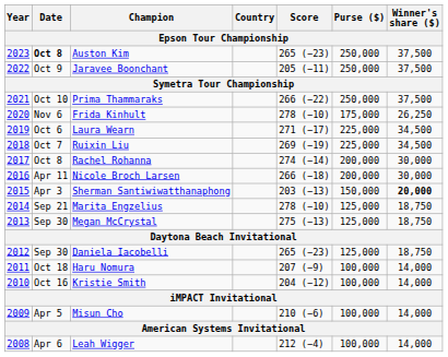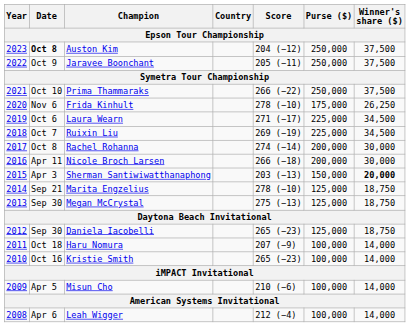 <table class="wikitable">
 <tr>
 <th>Year</th>
 <th>Date</th>
 <th>Champion</th>
 <th>Country</th>
 <th>Score</th>
 <th>Purse ($)</th>
 <th>Winner's<br>share ($)</th>
 </tr>
 <tr>
 <th colspan=9>Epson Tour Championship</th>
 </tr>
 <tr>
 <td><a href='#'>2023</a></td>
 <td><strong>Oct 8</strong></td>
 <td><a href='#'>Auston Kim</a></td>
 <td></td>
-<td>265 (−23)</td>
+<td>204 (−12)</td>
 <td align=center>250,000</td>
 <td align=center>37,500</td>
 </tr>
 <tr>
 <td><a href='#'>2022</a></td>
 <td>Oct 9</td>
 <td><a href='#'>Jaravee Boonchant</a></td>
 <td></td>
 <td>205 (−11)</td>
 <td align=center>250,000</td>
 <td align=center>37,500</td>
 </tr>
 <tr>
 <th colspan=9>Symetra Tour Championship</th>
 </tr>
 <tr>
 <td><a href='#'>2021</a></td>
 <td>Oct 10</td>
 <td><a href='#'>Prima Thammaraks</a></td>
 <td></td>
 <td>266 (−22)</td>
 <td align=center>250,000</td>
 <td align=center>37,500</td>
 </tr>
 <tr>
 <td><a href='#'>2020</a></td>
 <td>Nov 6</td>
 <td><a href='#'>Frida Kinhult</a></td>
 <td></td>
 <td>278 (−10)</td>
 <td align=center>175,000</td>
 <td align=center>26,250</td>
 </tr>
 <tr>
 <td><a href='#'>2019</a></td>
 <td>Oct 6</td>
 <td><a href='#'>Laura Wearn</a></td>
 <td></td>
 <td>271 (−17)</td>
 <td align=center>225,000</td>
 <td align=center>34,500</td>
 </tr>
 <tr>
 <td><a href='#'>2018</a></td>
 <td>Oct 7</td>
 <td><a href='#'>Ruixin Liu</a></td>
 <td></td>
 <td>269 (−19)</td>
 <td align=center>225,000</td>
 <td align=center>34,500</td>
 </tr>
 <tr>
 <td><a href='#'>2017</a></td>
 <td>Oct 8</td>
 <td><a href='#'>Rachel Rohanna</a></td>
 <td></td>
 <td>274 (−14)</td>
 <td align=center>200,000</td>
 <td align=center>30,000</td>
 </tr>
 <tr>
 <td><a href='#'>2016</a></td>
 <td>Apr 11</td>
 <td><a href='#'>Nicole Broch Larsen</a></td>
 <td></td>
 <td>266 (−18)</td>
 <td align=center>200,000</td>
 <td align=center>30,000</td>
 </tr>
 <tr>
 <td><a href='#'>2015</a></td>
 <td>Apr 3</td>
 <td><a href='#'>Sherman Santiwiwatthanaphong</a></td>
 <td></td>
 <td>203 (−13)</td>
 <td align=center>150,000</td>
 <td align=center><strong>20,000</strong></td>
 </tr>
 <tr>
 <td><a href='#'>2014</a></td>
 <td>Sep 21</td>
 <td><a href='#'>Marita Engzelius</a></td>
 <td></td>
 <td>278 (−10)</td>
 <td align=center>125,000</td>
 <td align=center>18,750</td>
 </tr>
 <tr>
 <td><a href='#'>2013</a></td>
 <td>Sep 30</td>
 <td><a href='#'>Megan McCrystal</a></td>
 <td></td>
 <td>275 (−13)</td>
 <td align=center>125,000</td>
 <td align=center>18,750</td>
 </tr>
 <tr>
 <th colspan=9>Daytona Beach Invitational</th>
 </tr>
 <tr>
 <td><a href='#'>2012</a></td>
 <td>Sep 30</td>
 <td><a href='#'>Daniela Iacobelli</a></td>
 <td></td>
 <td>265 (−23)</td>
 <td align=center>125,000</td>
 <td align=center>18,750</td>
 </tr>
 <tr>
 <td><a href='#'>2011</a></td>
 <td>Oct 18</td>
 <td><a href='#'>Haru Nomura</a></td>
 <td></td>
 <td>207 (−9)</td>
 <td align=center>100,000</td>
 <td align=center>14,000</td>
 </tr>
 <tr>
 <td><a href='#'>2010</a></td>
 <td>Oct 16</td>
 <td><a href='#'>Kristie Smith</a></td>
 <td></td>
-<td>204 (−12)</td>
+<td>265 (−23)</td>
 <td align=center>100,000</td>
 <td align=center>14,000</td>
 </tr>
 <tr>
 <th colspan=9>iMPACT Invitational</th>
 </tr>
 <tr>
 <td><a href='#'>2009</a></td>
 <td>Apr 5</td>
 <td><a href='#'>Misun Cho</a></td>
 <td></td>
 <td>210 (−6)</td>
 <td align=center>100,000</td>
 <td align=center>14,000</td>
 </tr>
 <tr>
 <th colspan=9>American Systems Invitational</th>
 </tr>
 <tr>
 <td><a href='#'>2008</a></td>
 <td>Apr 6</td>
 <td><a href='#'>Leah Wigger</a></td>
 <td></td>
 <td>212 (−4)</td>
 <td align=center>100,000</td>
 <td align=center>14,000</td>
 </tr>
 </table>
